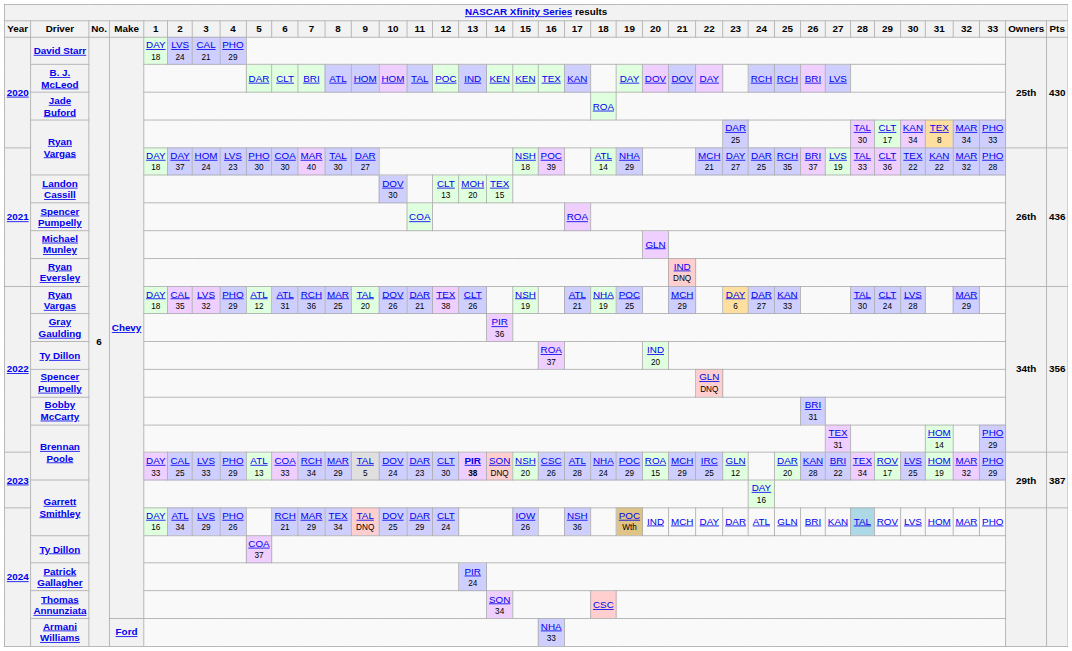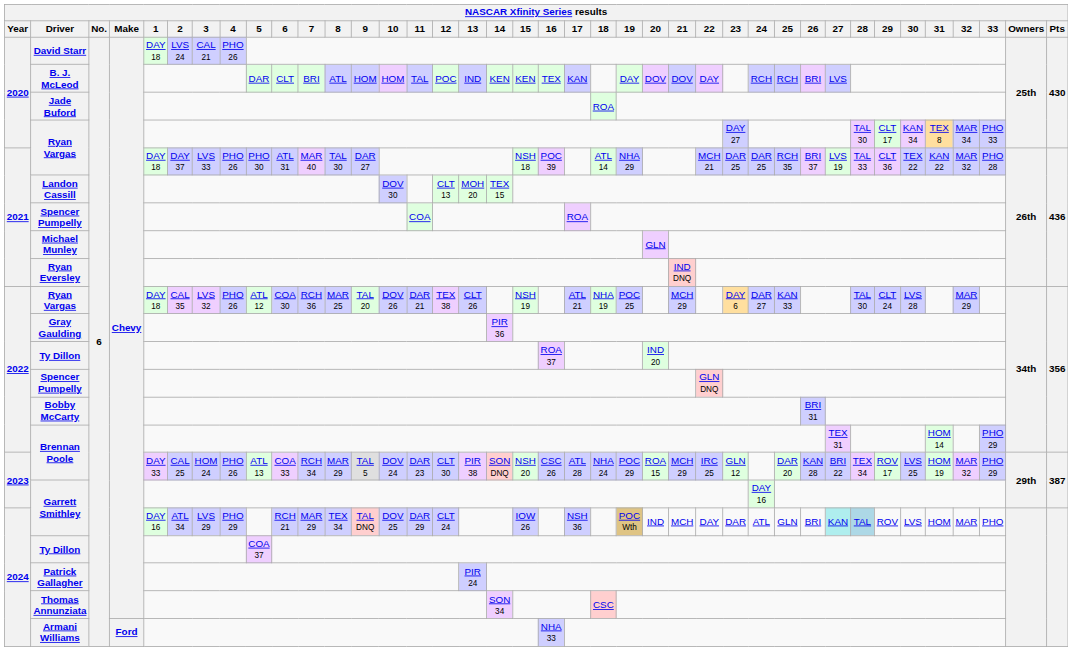 <table class="wikitable" style="text-align:center; font-size:75%">
 <tr>
 <th colspan=45><a href='#'>NASCAR Xfinity Series</a> results</th>
 </tr>
 <tr>
 <th>Year</th>
 <th>Driver</th>
 <th>No.</th>
 <th>Make</th>
 <th>1</th>
 <th>2</th>
 <th>3</th>
 <th>4</th>
 <th>5</th>
 <th>6</th>
 <th>7</th>
 <th>8</th>
 <th>9</th>
 <th>10</th>
 <th>11</th>
 <th>12</th>
 <th>13</th>
 <th>14</th>
 <th>15</th>
 <th>16</th>
 <th>17</th>
 <th>18</th>
 <th>19</th>
 <th>20</th>
 <th>21</th>
 <th>22</th>
 <th>23</th>
 <th>24</th>
 <th>25</th>
 <th>26</th>
 <th>27</th>
 <th>28</th>
 <th>29</th>
 <th>30</th>
 <th>31</th>
 <th>32</th>
 <th>33</th>
 <th>Owners</th>
 <th>Pts</th>
 </tr>
 <tr>
 <th rowspan=4><a href='#'>2020</a></th>
 <th><a href='#'>David Starr</a></th>
 <th rowspan="22">6</th>
 <th rowspan="21"><a href='#'>Chevy</a></th>
 <td style="background:#DFFFDF;"><a href='#'>DAY</a><br><small>18</small></td>
 <td style="background:#CFCFFF;"><a href='#'>LVS</a><br><small>24</small></td>
 <td style="background:#CFCFFF;"><a href='#'>CAL</a><br><small>21</small></td>
-<td style="background:#CFCFFF;"><a href='#'>PHO</a><br><small>29</small></td>
+<td style="background:#CFCFFF;"><a href='#'>PHO</a><br><small>26</small></td>
 <td colspan=29></td>
 <th rowspan=4>25th</th>
 <th rowspan=4>430</th>
 </tr>
 <tr>
 <th><a href='#'>B. J. McLeod</a></th>
 <td colspan=4></td>
 <td style="background:#DFFFDF;"><a href='#'>DAR</a><br></td>
 <td style="background:#DFFFDF;"><a href='#'>CLT</a><br></td>
 <td style="background:#DFFFDF;"><a href='#'>BRI</a><br></td>
 <td style="background:#CFCFFF;"><a href='#'>ATL</a><br></td>
 <td style="background:#CFCFFF;"><a href='#'>HOM</a><br></td>
 <td style="background:#EFCFFF;"><a href='#'>HOM</a><br></td>
 <td style="background:#CFCFFF;"><a href='#'>TAL</a><br></td>
 <td style="background:#DFFFDF;"><a href='#'>POC</a><br></td>
 <td style="background:#CFCFFF;"><a href='#'>IND</a><br></td>
 <td style="background:#DFFFDF;"><a href='#'>KEN</a><br></td>
 <td style="background:#DFFFDF;"><a href='#'>KEN</a><br></td>
 <td style="background:#DFFFDF;"><a href='#'>TEX</a><br></td>
 <td style="background:#CFCFFF;"><a href='#'>KAN</a><br></td>
 <td></td>
 <td style="background:#DFFFDF;"><a href='#'>DAY</a><br></td>
 <td style="background:#EFCFFF;"><a href='#'>DOV</a><br></td>
 <td style="background:#CFCFFF;"><a href='#'>DOV</a><br></td>
 <td style="background:#EFCFFF;"><a href='#'>DAY</a><br></td>
 <td></td>
 <td style="background:#CFCFFF;"><a href='#'>RCH</a><br></td>
 <td style="background:#CFCFFF;"><a href='#'>RCH</a><br></td>
 <td style="background:#EFCFFF;"><a href='#'>BRI</a><br></td>
 <td style="background:#CFCFFF;"><a href='#'>LVS</a><br></td>
 <td colspan=6></td>
 </tr>
 <tr>
 <th><a href='#'>Jade Buford</a></th>
 <td colspan=17></td>
 <td style="background:#DFFFDF;"><a href='#'>ROA</a><br></td>
 <td colspan=15></td>
 </tr>
 <tr>
 <th rowspan=2><a href='#'>Ryan Vargas</a></th>
 <td colspan=22></td>
-<td style="background:#CFCFFF;"><a href='#'>DAR</a><br><small>25</small></td>
+<td style="background:#CFCFFF;"><a href='#'>DAY</a><br><small>27</small></td>
 <td colspan=4></td>
 <td style="background:#EFCFFF;"><a href='#'>TAL</a><br><small>30</small></td>
 <td style="background:#DFFFDF;"><a href='#'>CLT</a><br><small>17</small></td>
 <td style="background:#EFCFFF;"><a href='#'>KAN</a><br><small>34</small></td>
 <td style="background:#FFDF9F;"><a href='#'>TEX</a><br><small>8</small></td>
 <td style="background:#CFCFFF;"><a href='#'>MAR</a><br><small>34</small></td>
 <td style="background:#CFCFFF;"><a href='#'>PHO</a><br><small>33</small></td>
 </tr>
 <tr>
 <th rowspan=5><a href='#'>2021</a></th>
 <td style="background:#DFFFDF;"><a href='#'>DAY</a><br><small>18</small></td>
 <td style="background:#CFCFFF;"><a href='#'>DAY</a><br><small>37</small></td>
-<td style="background:#CFCFFF;"><a href='#'>HOM</a><br><small>24</small></td>
-<td style="background:#CFCFFF;"><a href='#'>LVS</a><br><small>23</small></td>
+<td style="background:#CFCFFF;"><a href='#'>LVS</a><br><small>33</small></td>
+<td style="background:#CFCFFF;"><a href='#'>PHO</a><br><small>26</small></td>
 <td style="background:#CFCFFF;"><a href='#'>PHO</a><br><small>30</small></td>
-<td style="background:#CFCFFF;"><a href='#'>COA</a><br><small>30</small></td>
+<td style="background:#CFCFFF;"><a href='#'>ATL</a><br><small>31</small></td>
 <td style="background:#EFCFFF;"><a href='#'>MAR</a><br><small>40</small></td>
 <td style="background:#CFCFFF;"><a href='#'>TAL</a><br><small>30</small></td>
 <td style="background:#CFCFFF;"><a href='#'>DAR</a><br><small>27</small></td>
 <td colspan=5></td>
 <td style="background:#DFFFDF;"><a href='#'>NSH</a><br><small>18</small></td>
 <td style="background:#EFCFFF;"><a href='#'>POC</a><br><small>39</small></td>
 <td></td>
 <td style="background:#DFFFDF;"><a href='#'>ATL</a><br><small>14</small></td>
 <td style="background:#CFCFFF;"><a href='#'>NHA</a><br><small>29</small></td>
 <td colspan=2></td>
 <td style="background:#CFCFFF;"><a href='#'>MCH</a><br><small>21</small></td>
-<td style="background:#CFCFFF;"><a href='#'>DAY</a><br><small>27</small></td>
+<td style="background:#CFCFFF;"><a href='#'>DAR</a><br><small>25</small></td>
 <td style="background:#CFCFFF;"><a href='#'>DAR</a><br><small>25</small></td>
 <td style="background:#CFCFFF;"><a href='#'>RCH</a><br><small>35</small></td>
 <td style="background:#EFCFFF;"><a href='#'>BRI</a><br><small>37</small></td>
 <td style="background:#DFFFDF;"><a href='#'>LVS</a><br><small>19</small></td>
 <td style="background:#EFCFFF;"><a href='#'>TAL</a><br><small>33</small></td>
 <td style="background:#EFCFFF;"><a href='#'>CLT</a><br><small>36</small></td>
 <td style="background:#CFCFFF;"><a href='#'>TEX</a><br><small>22</small></td>
 <td style="background:#CFCFFF;"><a href='#'>KAN</a><br><small>22</small></td>
 <td style="background:#CFCFFF;"><a href='#'>MAR</a><br><small>32</small></td>
 <td style="background:#CFCFFF;"><a href='#'>PHO</a><br><small>28</small></td>
 <th rowspan=5>26th</th>
 <th rowspan=5>436</th>
 </tr>
 <tr>
 <th><a href='#'>Landon Cassill</a></th>
 <td colspan=9></td>
 <td style="background:#CFCFFF;"><a href='#'>DOV</a><br><small>30</small></td>
 <td></td>
 <td style="background:#DFFFDF;"><a href='#'>CLT</a><br><small>13</small></td>
 <td style="background:#DFFFDF;"><a href='#'>MOH</a><br><small>20</small></td>
 <td style="background:#DFFFDF;"><a href='#'>TEX</a><br><small>15</small></td>
 <td colspan=19></td>
 </tr>
 <tr>
 <th><a href='#'>Spencer Pumpelly</a></th>
 <td colspan=10></td>
 <td style="background:#DFFFDF;"><a href='#'>COA</a><br></td>
 <td colspan=5></td>
 <td style="background:#EFCFFF;"><a href='#'>ROA</a><br></td>
 <td colspan=16></td>
 </tr>
 <tr>
 <th><a href='#'>Michael Munley</a></th>
 <td colspan=19></td>
 <td style="background:#EFCFFF;"><a href='#'>GLN</a><br></td>
 <td colspan=13></td>
 </tr>
 <tr>
 <th><a href='#'>Ryan Eversley</a></th>
 <td colspan=20></td>
 <td style="background:#FFCFCF;"><a href='#'>IND</a><br><small>DNQ</small></td>
 <td colspan=12></td>
 </tr>
 <tr>
 <th rowspan="6"><a href='#'>2022</a></th>
 <th><a href='#'>Ryan Vargas</a></th>
 <td style="background:#DFFFDF;"><a href='#'>DAY</a><br><small>18</small></td>
 <td style="background:#EFCFFF;"><a href='#'>CAL</a><br><small>35</small></td>
 <td style="background:#EFCFFF;"><a href='#'>LVS</a><br><small>32</small></td>
-<td style="background:#CFCFFF;"><a href='#'>PHO</a><br><small>29</small></td>
+<td style="background:#CFCFFF;"><a href='#'>PHO</a><br><small>26</small></td>
 <td style="background:#DFFFDF;"><a href='#'>ATL</a><br><small>12</small></td>
-<td style="background:#CFCFFF;"><a href='#'>ATL</a><br><small>31</small></td>
+<td style="background:#CFCFFF;"><a href='#'>COA</a><br><small>30</small></td>
 <td style="background:#CFCFFF;"><a href='#'>RCH</a><br><small>36</small></td>
 <td style="background:#CFCFFF;"><a href='#'>MAR</a><br><small>25</small></td>
 <td style="background:#DFFFDF;"><a href='#'>TAL</a><br><small>20</small></td>
 <td style="background:#CFCFFF;"><a href='#'>DOV</a><br><small>26</small></td>
 <td style="background:#CFCFFF;"><a href='#'>DAR</a><br><small>21</small></td>
 <td style="background:#EFCFFF;"><a href='#'>TEX</a><br><small>38</small></td>
 <td style="background:#CFCFFF;"><a href='#'>CLT</a><br><small>26</small></td>
 <td></td>
 <td style="background:#DFFFDF;"><a href='#'>NSH</a><br><small>19</small></td>
 <td></td>
 <td style="background:#CFCFFF;"><a href='#'>ATL</a><br><small>21</small></td>
 <td style="background:#DFFFDF;"><a href='#'>NHA</a><br><small>19</small></td>
 <td style="background:#CFCFFF;"><a href='#'>POC</a><br><small>25</small></td>
 <td></td>
 <td style="background:#CFCFFF;"><a href='#'>MCH</a> <br><small>29</small></td>
 <td></td>
 <td style="background:#FFDF9F;"><a href='#'>DAY</a><br><small>6</small></td>
 <td style="background:#CFCFFF;"><a href='#'>DAR</a><br><small>27</small></td>
 <td style="background:#CFCFFF;"><a href='#'>KAN</a><br><small>33</small></td>
 <td colspan=2></td>
 <td style="background:#CFCFFF;"><a href='#'>TAL</a><br><small>30</small></td>
 <td style="background:#CFCFFF;"><a href='#'>CLT</a><br><small>24</small></td>
 <td style="background:#CFCFFF;"><a href='#'>LVS</a><br><small>28</small></td>
 <td></td>
 <td style="background:#CFCFFF;"><a href='#'>MAR</a><br><small>29</small></td>
 <td></td>
 <th rowspan="6">34th</th>
 <th rowspan="6">356</th>
 </tr>
 <tr>
 <th><a href='#'>Gray Gaulding</a></th>
 <td colspan=13></td>
 <td style="background:#EFCFFF;"><a href='#'>PIR</a><br><small>36</small></td>
 <td colspan=19></td>
 </tr>
 <tr>
 <th><a href='#'>Ty Dillon</a></th>
 <td colspan=15></td>
 <td style="background:#EFCFFF;"><a href='#'>ROA</a><br><small>37</small></td>
 <td colspan=3></td>
 <td style="background:#DFFFDF;"><a href='#'>IND</a><br><small>20</small></td>
 <td colspan=13></td>
 </tr>
 <tr>
 <th><a href='#'>Spencer Pumpelly</a></th>
 <td colspan="21"></td>
 <td style="background:#FFCFCF;"><a href='#'>GLN</a><br><small>DNQ</small></td>
 <td colspan=11></td>
 </tr>
 <tr>
 <th><a href='#'>Bobby McCarty</a></th>
 <td colspan="25"></td>
 <td style="background:#CFCFFF;"><a href='#'>BRI</a><br><small>31</small></td>
 <td colspan="7"></td>
 </tr>
 <tr>
 <th rowspan="2"><a href='#'>Brennan Poole</a></th>
 <td colspan=26></td>
 <td style="background:#EFCFFF;"><a href='#'>TEX</a><br><small>31</small></td>
 <td colspan="3"></td>
 <td style="background:#DFFFDF;"><a href='#'>HOM</a><br><small>14</small></td>
 <td></td>
 <td style="background:#CFCFFF;"><a href='#'>PHO</a><br><small>29</small></td>
 </tr>
 <tr>
 <th rowspan=2><a href='#'>2023</a></th>
 <td style="background:#EFCFFF;"><a href='#'>DAY</a><br><small>33</small></td>
 <td style="background:#CFCFFF;"><a href='#'>CAL</a><br><small>25</small></td>
-<td style="background:#CFCFFF;"><a href='#'>LVS</a><br><small>33</small></td>
-<td style="background:#CFCFFF;"><a href='#'>PHO</a><br><small>29</small></td>
+<td style="background:#CFCFFF;"><a href='#'>HOM</a><br><small>24</small></td>
+<td style="background:#CFCFFF;"><a href='#'>PHO</a><br><small>26</small></td>
 <td style="background:#DFFFDF;"><a href='#'>ATL</a><br><small>13</small></td>
 <td style="background:#EFCFFF;"><a href='#'>COA</a><br><small>33</small></td>
 <td style="background:#CFCFFF;"><a href='#'>RCH</a><br><small>34</small></td>
 <td style="background:#CFCFFF;"><a href='#'>MAR</a><br><small>29</small></td>
 <td style="background:#DFDFDF;"><a href='#'>TAL</a><br><small>5</small></td>
 <td style="background:#CFCFFF;"><a href='#'>DOV</a><br><small>24</small></td>
 <td style="background:#CFCFFF;"><a href='#'>DAR</a><br><small>23</small></td>
 <td style="background:#CFCFFF;"><a href='#'>CLT</a><br><small>30</small></td>
-<td style="background:#EFCFFF;"><strong><a href='#'>PIR</a><br><small>38</small></strong></td>
+<td style="background:#EFCFFF;"><a href='#'>PIR</a><br><small>38</small></td>
 <td style="background:#FFCFCF;"><a href='#'>SON</a><br><small>DNQ</small></td>
 <td style="background:#DFFFDF;"><a href='#'>NSH</a><br><small>20</small></td>
 <td style="background:#CFCFFF;"><a href='#'>CSC</a><br><small>26</small></td>
 <td style="background:#CFCFFF;"><a href='#'>ATL</a><br><small>28</small></td>
 <td style="background:#CFCFFF;"><a href='#'>NHA</a><br><small>24</small></td>
 <td style="background:#CFCFFF;"><a href='#'>POC</a><br><small>29</small></td>
 <td style="background:#DFFFDF;"><a href='#'>ROA</a><br><small>15</small></td>
 <td style="background:#CFCFFF;"><a href='#'>MCH</a><br><small>29</small></td>
 <td style="background:#CFCFFF;"><a href='#'>IRC</a><br><small>25</small></td>
 <td style="background:#DFFFDF;"><a href='#'>GLN</a><br><small>12</small></td>
 <td></td>
 <td style="background:#DFFFDF;"><a href='#'>DAR</a><br><small>20</small></td>
 <td style="background:#CFCFFF;"><a href='#'>KAN</a><br><small>28</small></td>
 <td style="background:#CFCFFF;"><a href='#'>BRI</a><br><small>22</small></td>
 <td style="background:#EFCFFF;"><a href='#'>TEX</a><br><small>34</small></td>
 <td style="background:#DFFFDF;"><a href='#'>ROV</a><br><small>17</small></td>
 <td style="background:#CFCFFF;"><a href='#'>LVS</a><br><small>25</small></td>
 <td style="background:#DFFFDF;"><a href='#'>HOM</a><br><small>19</small></td>
 <td style="background:#EFCFFF;"><a href='#'>MAR</a><br><small>32</small></td>
 <td style="background:#CFCFFF;"><a href='#'>PHO</a><br><small>29</small></td>
 <th rowspan=2>29th</th>
 <th rowspan=2>387</th>
 </tr>
 <tr>
 <th rowspan=2><a href='#'>Garrett Smithley</a></th>
 <td colspan="23"></td>
 <td style="background:#DFFFDF;"><a href='#'>DAY</a><br><small>16</small></td>
 <td colspan="9"></td>
 </tr>
 <tr>
 <th rowspan=5><a href='#'>2024</a></th>
 <td style="background:#DFFFDF;"><a href='#'>DAY</a><br><small>16</small></td>
 <td style="background:#CFCFFF;"><a href='#'>ATL</a><br><small>34</small></td>
 <td style="background:#CFCFFF;"><a href='#'>LVS</a><br><small>29</small></td>
-<td style="background:#CFCFFF;"><a href='#'>PHO</a><br><small>26</small></td>
+<td style="background:#CFCFFF;"><a href='#'>PHO</a><br><small>29</small></td>
 <td></td>
 <td style="background:#CFCFFF;"><a href='#'>RCH</a><br><small>21</small></td>
 <td style="background:#CFCFFF;"><a href='#'>MAR</a><br><small>29</small></td>
 <td style="background:#CFCFFF;"><a href='#'>TEX</a><br><small>34</small></td>
 <td style="background:#FFCFCF;"><a href='#'>TAL</a><br><small>DNQ</small></td>
 <td style="background:#CFCFFF;"><a href='#'>DOV</a><br><small>25</small></td>
 <td style="background:#CFCFFF;"><a href='#'>DAR</a><br><small>29</small></td>
 <td style="background:#CFCFFF;"><a href='#'>CLT</a><br><small>24</small></td>
 <td colspan=2></td>
 <td style="background:#CFCFFF;"><a href='#'>IOW</a><br><small>26</small></td>
 <td></td>
 <td style="background:#CFCFFF;"><a href='#'>NSH</a><br><small>36</small></td>
 <td></td>
 <td style="background:#DFC484;"><a href='#'>POC</a><br><small>Wth</small></td>
 <td><a href='#'>IND</a></td>
 <td><a href='#'>MCH</a></td>
 <td><a href='#'>DAY</a></td>
 <td><a href='#'>DAR</a></td>
 <td><a href='#'>ATL</a></td>
 <td><a href='#'>GLN</a></td>
 <td><a href='#'>BRI</a></td>
-<td><a href='#'>KAN</a></td>
+<td style="background: paleturquoise;"><a href='#'>KAN</a></td>
 <td style="background: lightblue;"><a href='#'>TAL</a></td>
 <td><a href='#'>ROV</a></td>
 <td><a href='#'>LVS</a></td>
 <td><a href='#'>HOM</a></td>
 <td><a href='#'>MAR</a></td>
 <td><a href='#'>PHO</a></td>
 <th rowspan=5></th>
 <th rowspan=5></th>
 </tr>
 <tr>
 <th><a href='#'>Ty Dillon</a></th>
 <td colspan=4></td>
 <td style="background:#EFCFFF;"><a href='#'>COA</a><br><small>37</small></td>
 <td colspan=28></td>
 </tr>
 <tr>
 <th><a href='#'>Patrick Gallagher</a></th>
 <td colspan=12></td>
 <td style="background:#CFCFFF;"><a href='#'>PIR</a><br><small>24</small></td>
 <td colspan=20></td>
 </tr>
 <tr>
 <th><a href='#'>Thomas Annunziata</a></th>
 <td colspan=13></td>
 <td style="background:#EFCFFF;"><a href='#'>SON</a><br><small>34</small></td>
 <td colspan=3></td>
 <td style="background:#FFCFCF;"><a href='#'>CSC</a><br></td>
 <td colspan=15></td>
 </tr>
 <tr>
 <th><a href='#'>Armani Williams</a></th>
 <th><a href='#'>Ford</a></th>
 <td colspan=15></td>
 <td style="background:#CFCFFF;"><a href='#'>NHA</a><br><small>33</small></td>
 <td colspan=17></td>
 </tr>
 </table>
